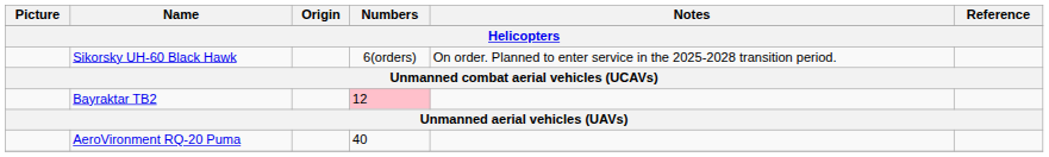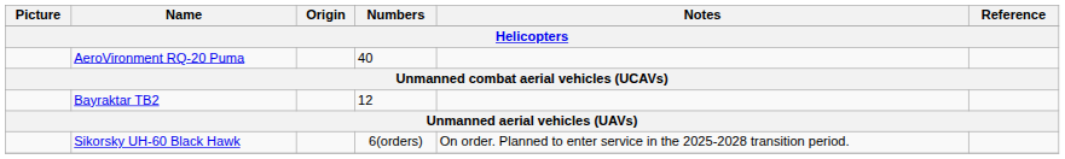 <table class="wikitable" style="width:100%;">
 <tr>
 <th><strong>Picture</strong></th>
 <th><strong>Name</strong></th>
 <th>Origin</th>
 <th>Numbers</th>
 <th>Notes</th>
 <th>Reference</th>
 </tr>
 <tr>
 </tr>
 <tr>
 <th colspan="6"><a href='#'>Helicopters</a></th>
 </tr>
 <tr>
 <td></td>
-<td><a href='#'>Sikorsky UH-60 Black Hawk</a></td>
+<td><a href='#'>AeroVironment RQ-20 Puma</a></td>
 <td></td>
-<td style="text-align: center;">6(orders)</td>
-<td>On order. Planned to enter service in the 2025-2028 transition period.</td>
+<td>40</td>
+<td></td>
 <td></td>
 </tr>
 <tr>
 <th colspan="6">Unmanned combat aerial vehicles (UCAVs)</th>
 </tr>
 <tr>
 <td></td>
 <td><a href='#'>Bayraktar TB2</a></td>
 <td></td>
-<td style="background: pink;">12</td>
+<td>12</td>
 <td></td>
 <td></td>
 </tr>
 <tr>
 <th colspan="6">Unmanned aerial vehicles (UAVs)</th>
 </tr>
 <tr>
 <td></td>
-<td><a href='#'>AeroVironment RQ-20 Puma</a></td>
+<td><a href='#'>Sikorsky UH-60 Black Hawk</a></td>
 <td></td>
-<td>40</td>
-<td></td>
+<td style="text-align: center;">6(orders)</td>
+<td>On order. Planned to enter service in the 2025-2028 transition period.</td>
 <td></td>
 </tr>
 <tr>
 </tr>
 </table>
